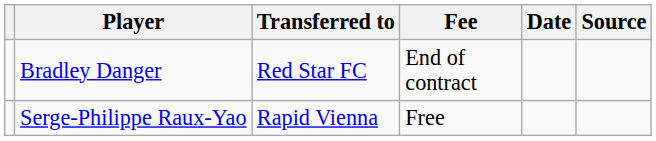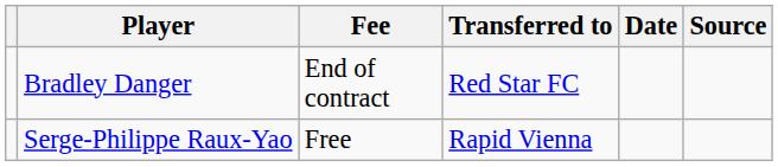 <table class="wikitable plainrowheaders sortable">
 <tr>
 <th></th>
 <th scope="col">Player</th>
+<th style="width: 80px;">Fee</th>
 <th>Transferred to</th>
-<th style="width: 80px;">Fee</th>
 <th scope="col">Date</th>
 <th scope="col">Source</th>
 </tr>
 <tr>
 <td align="center"></td>
 <td> <a href='#'>Bradley Danger</a></td>
+<td>End of contract</td>
 <td> <a href='#'>Red Star FC</a></td>
-<td>End of contract</td>
 <td></td>
 <td></td>
 </tr>
 <tr>
 <td align="center"></td>
 <td> <a href='#'>Serge-Philippe Raux-Yao</a></td>
+<td>Free</td>
 <td> <a href='#'>Rapid Vienna</a></td>
-<td>Free</td>
 <td></td>
 <td></td>
 </tr>
 </table>
